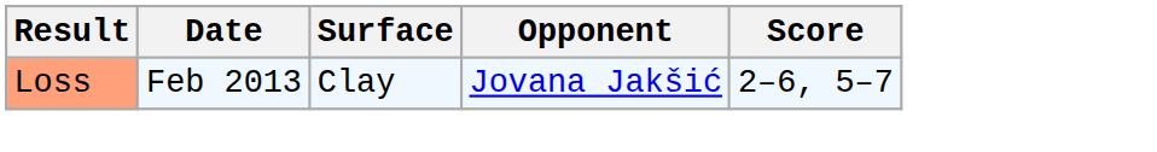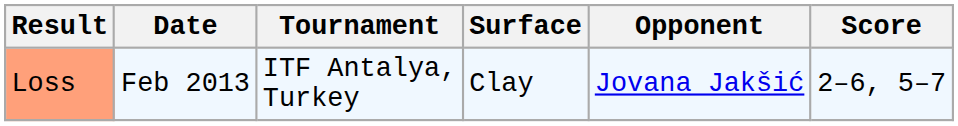 <table class="sortable wikitable" style=font-size:97%>
 <tr>
 <th>Result</th>
 <th>Date</th>
+<th>Tournament</th>
 <th>Surface</th>
 <th>Opponent</th>
 <th class="unsortable">Score</th>
 </tr>
 <tr style="background:#f0f8ff;">
 <td style="background:#ffa07a;">Loss</td>
 <td>Feb 2013</td>
+<td>ITF Antalya, <br>Turkey</td>
 <td>Clay</td>
 <td> <a href='#'>Jovana Jakšić</a></td>
 <td>2–6, 5–7</td>
 </tr>
 </table>
